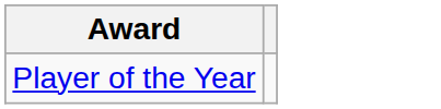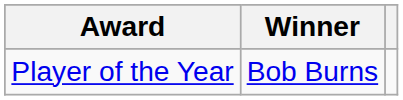 <table class="wikitable">
 <tr>
 <th>Award</th>
+<th>Winner</th>
 <th></th>
 </tr>
 <tr>
 <td><a href='#'>Player of the Year</a></td>
+<td> <a href='#'>Bob Burns</a></td>
 <td></td>
 </tr>
 </table>
